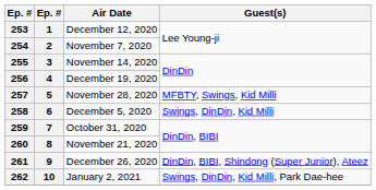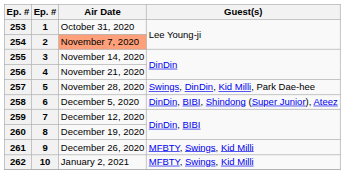 <table class="wikitable" style = "font-size: 90%;">
 <tr>
 <th>Ep. #</th>
 <th>Ep. #</th>
 <th>Air Date</th>
 <th>Guest(s)</th>
 </tr>
 <tr>
 <th>253</th>
 <th>1</th>
-<td>December 12, 2020</td>
+<td>October 31, 2020</td>
 <td rowspan="2">Lee Young-ji</td>
 </tr>
 <tr>
 <th>254</th>
 <th>2</th>
-<td>November 7, 2020</td>
+<td style="background: lightsalmon;">November 7, 2020</td>
 </tr>
 <tr>
 <th>255</th>
 <th>3</th>
 <td>November 14, 2020</td>
 <td rowspan="2"><a href='#'>DinDin</a></td>
 </tr>
 <tr>
 <th>256</th>
 <th>4</th>
-<td>December 19, 2020</td>
+<td>November 21, 2020</td>
 </tr>
 <tr>
 <th>257</th>
 <th>5</th>
 <td>November 28, 2020</td>
-<td><a href='#'>MFBTY</a>, <a href='#'>Swings</a>, <a href='#'>Kid Milli</a></td>
+<td><a href='#'>Swings</a>, <a href='#'>DinDin</a>, <a href='#'>Kid Milli</a>, Park Dae-hee</td>
 </tr>
 <tr>
 <th>258</th>
 <th>6</th>
 <td>December 5, 2020</td>
-<td><a href='#'>Swings</a>, <a href='#'>DinDin</a>, <a href='#'>Kid Milli</a></td>
+<td><a href='#'>DinDin</a>, <a href='#'>BIBI</a>, <a href='#'>Shindong</a> (<a href='#'>Super Junior</a>), <a href='#'>Ateez</a></td>
 </tr>
 <tr>
 <th>259</th>
 <th>7</th>
-<td>October 31, 2020</td>
+<td>December 12, 2020</td>
 <td rowspan="2"><a href='#'>DinDin</a>, <a href='#'>BIBI</a></td>
 </tr>
 <tr>
 <th>260</th>
 <th>8</th>
-<td>November 21, 2020</td>
+<td>December 19, 2020</td>
 </tr>
 <tr>
 <th>261</th>
 <th>9</th>
 <td>December 26, 2020</td>
-<td><a href='#'>DinDin</a>, <a href='#'>BIBI</a>, <a href='#'>Shindong</a> (<a href='#'>Super Junior</a>), <a href='#'>Ateez</a></td>
+<td><a href='#'>MFBTY</a>, <a href='#'>Swings</a>, <a href='#'>Kid Milli</a></td>
 </tr>
 <tr>
 <th>262</th>
 <th>10</th>
 <td>January 2, 2021</td>
-<td><a href='#'>Swings</a>, <a href='#'>DinDin</a>, <a href='#'>Kid Milli</a>, Park Dae-hee</td>
+<td><a href='#'>MFBTY</a>, <a href='#'>Swings</a>, <a href='#'>Kid Milli</a></td>
 </tr>
 <tr>
 </tr>
 </table>
